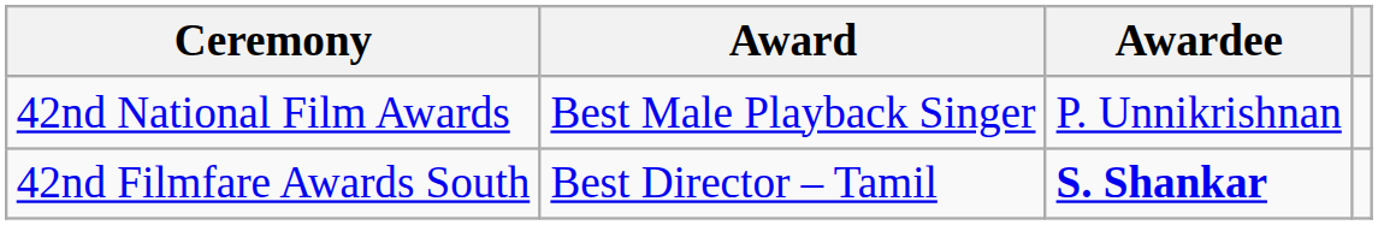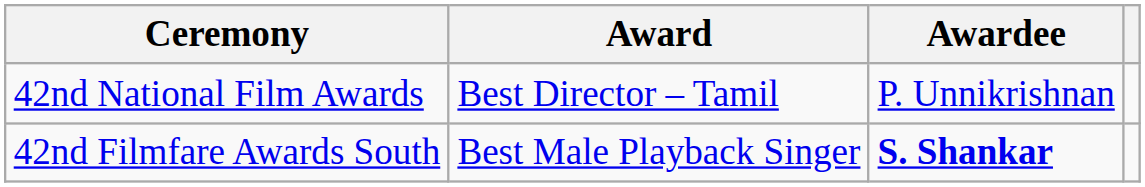 <table class="wikitable">
 <tr>
 <th>Ceremony</th>
 <th>Award</th>
 <th>Awardee</th>
 <th></th>
 </tr>
 <tr>
 <td><a href='#'>42nd National Film Awards</a></td>
-<td><a href='#'>Best Male Playback Singer</a></td>
+<td><a href='#'>Best Director – Tamil</a></td>
 <td><a href='#'>P. Unnikrishnan</a></td>
 <td style="text-align:center;"></td>
 </tr>
 <tr>
 <td><a href='#'>42nd Filmfare Awards South</a></td>
-<td><a href='#'>Best Director – Tamil</a></td>
+<td><a href='#'>Best Male Playback Singer</a></td>
 <td><strong><a href='#'>S. Shankar</a></strong></td>
 <td style="text-align:center;"></td>
 </tr>
 </table>
